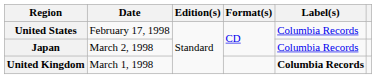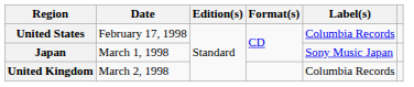 <table class="wikitable sortable plainrowheaders">
 <tr>
 <th scope="col">Region</th>
 <th scope="col">Date</th>
 <th scope="col">Edition(s)</th>
 <th scope="col">Format(s)</th>
 <th scope="col">Label(s)</th>
 <th scope="col"></th>
 </tr>
 <tr>
 <th scope="row">United States</th>
 <td>February 17, 1998</td>
 <td rowspan="3">Standard</td>
 <td rowspan="2"><a href='#'>CD</a></td>
 <td><a href='#'>Columbia Records</a></td>
 <td></td>
 </tr>
 <tr>
 <th scope="row">Japan</th>
-<td>March 2, 1998</td>
-<td><a href='#'>Columbia Records</a></td>
+<td>March 1, 1998</td>
+<td><a href='#'>Sony Music Japan</a></td>
 <td></td>
 </tr>
 <tr>
 <th scope="row">United Kingdom</th>
-<td>March 1, 1998</td>
+<td>March 2, 1998</td>
 <td></td>
-<td><strong>Columbia Records</strong></td>
+<td>Columbia Records</td>
 <td></td>
 </tr>
 </table>
